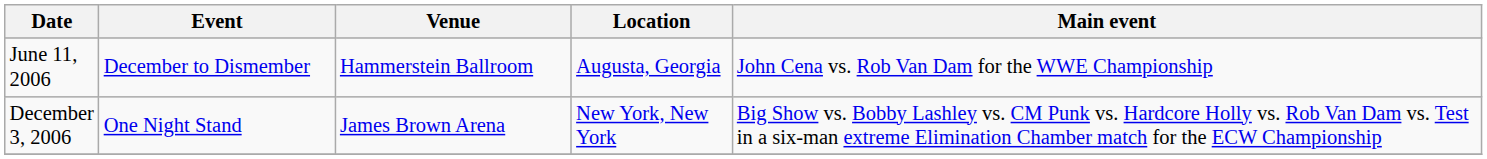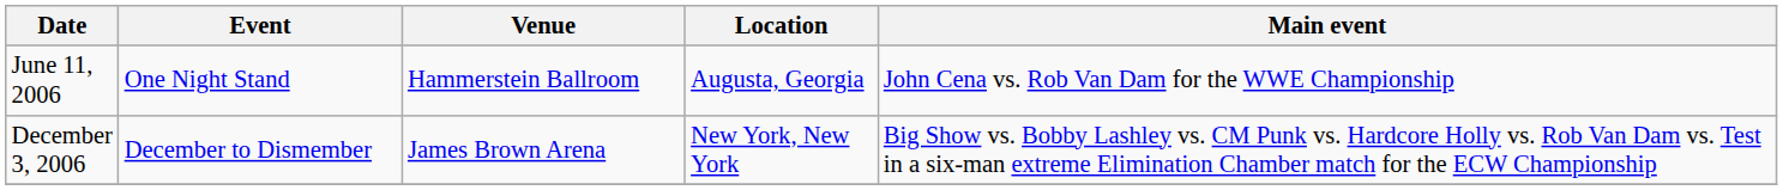 <table class="sortable wikitable succession-box" style="font-size:85%;">
 <tr>
 <th scope="col" width="10">Date</th>
 <th scope="col" width="150">Event</th>
 <th scope="col" width="150">Venue</th>
 <th scope="col" width="100">Location</th>
 <th scope="col" width="490">Main event</th>
 </tr>
 <tr>
 <td>June 11, 2006</td>
-<td><a href='#'>December to Dismember</a></td>
+<td><a href='#'>One Night Stand</a></td>
 <td><a href='#'>Hammerstein Ballroom</a></td>
 <td><a href='#'>Augusta, Georgia</a></td>
 <td><a href='#'>John Cena</a> vs. <a href='#'>Rob Van Dam</a> for the <a href='#'>WWE Championship</a></td>
 </tr>
 <tr>
 <td>December 3, 2006</td>
-<td><a href='#'>One Night Stand</a></td>
+<td><a href='#'>December to Dismember</a></td>
 <td><a href='#'>James Brown Arena</a></td>
 <td><a href='#'>New York, New York</a></td>
 <td><a href='#'>Big Show</a> vs. <a href='#'>Bobby Lashley</a> vs. <a href='#'>CM Punk</a> vs. <a href='#'>Hardcore Holly</a> vs. <a href='#'>Rob Van Dam</a> vs. <a href='#'>Test</a> in a six-man <a href='#'>extreme Elimination Chamber match</a> for the <a href='#'>ECW Championship</a></td>
 </tr>
 <tr>
 </tr>
 </table>
